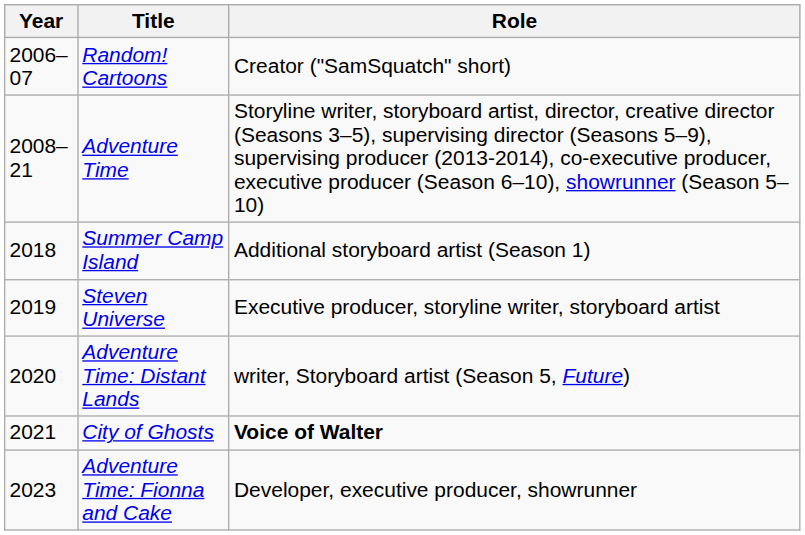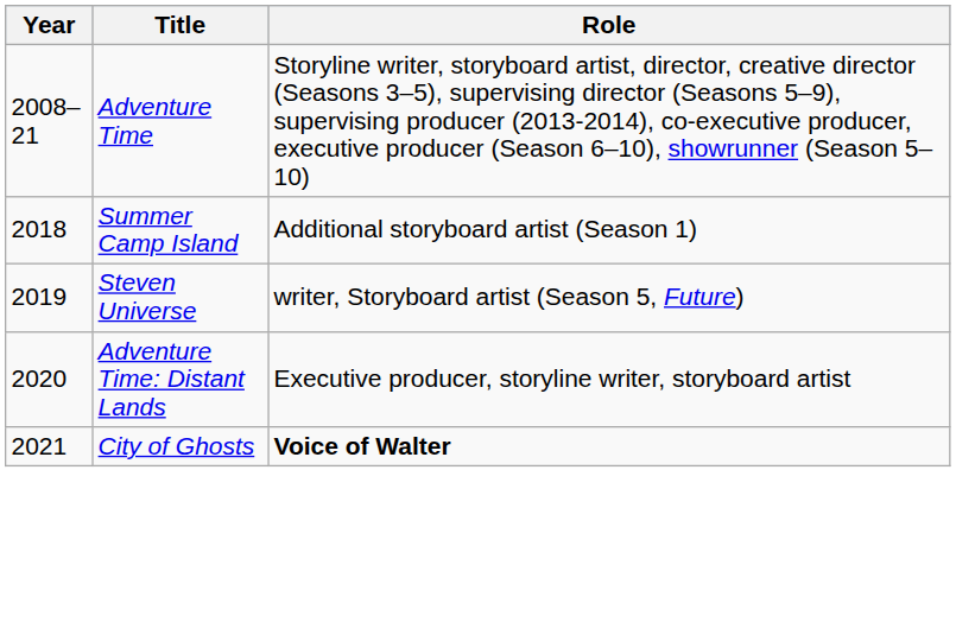 <table class="wikitable">
 <tr style="background:#b0c4de; text-align:center;">
 <th>Year</th>
 <th>Title</th>
 <th>Role</th>
-</tr>
-<tr>
-<td>2006–07</td>
-<td><em><a href='#'>Random! Cartoons</a></em></td>
-<td>Creator ("SamSquatch" short)</td>
 </tr>
 <tr>
 <td>2008–21</td>
 <td><em><a href='#'>Adventure Time</a></em></td>
 <td>Storyline writer, storyboard artist, director, creative director (Seasons 3–5), supervising director (Seasons 5–9), supervising producer (2013-2014), co-executive producer, executive producer (Season 6–10), <a href='#'>showrunner</a> (Season 5–10)</td>
 </tr>
 <tr>
 <td>2018</td>
 <td><em><a href='#'>Summer Camp Island</a></em></td>
 <td>Additional storyboard artist (Season 1)</td>
 </tr>
 <tr>
 <td>2019</td>
 <td><em><a href='#'>Steven Universe</a></em></td>
-<td>Executive producer, storyline writer, storyboard artist</td>
+<td>writer, Storyboard artist (Season 5, <em><a href='#'>Future</a></em>)</td>
 </tr>
 <tr>
 <td>2020</td>
 <td><em><a href='#'>Adventure Time: Distant Lands</a></em></td>
-<td>writer, Storyboard artist (Season 5, <em><a href='#'>Future</a></em>)</td>
+<td>Executive producer, storyline writer, storyboard artist</td>
 </tr>
 <tr>
 <td>2021</td>
 <td><em><a href='#'>City of Ghosts</a></em></td>
 <td><strong>Voice of Walter</strong></td>
 </tr>
-<tr>
-<td>2023</td>
-<td><em><a href='#'>Adventure Time: Fionna and Cake</a></em></td>
-<td>Developer, executive producer, showrunner</td>
-</tr>
 </table>
